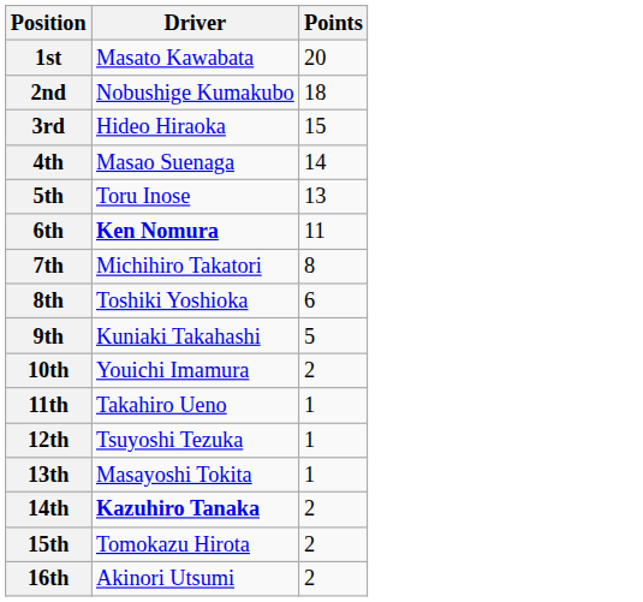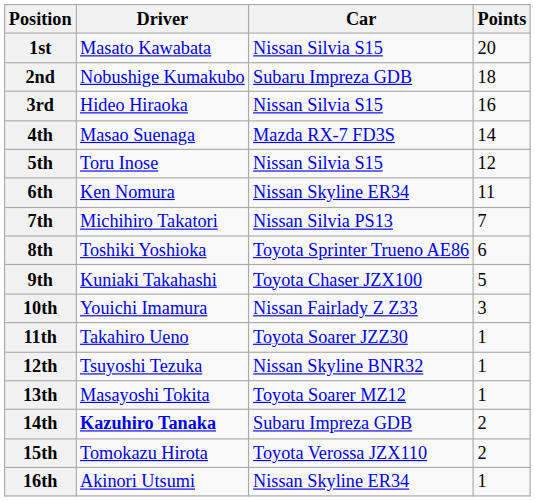 <table class="wikitable">
 <tr>
 <th>Position</th>
 <th>Driver</th>
+<th>Car</th>
 <th>Points</th>
 </tr>
 <tr>
 <th>1st</th>
 <td><a href='#'>Masato Kawabata</a></td>
+<td><a href='#'>Nissan Silvia S15</a></td>
 <td>20</td>
 </tr>
 <tr>
 <th>2nd</th>
 <td><a href='#'>Nobushige Kumakubo</a></td>
+<td><a href='#'>Subaru Impreza GDB</a></td>
 <td>18</td>
 </tr>
 <tr>
 <th>3rd</th>
 <td><a href='#'>Hideo Hiraoka</a></td>
-<td>15</td>
+<td><a href='#'>Nissan Silvia S15</a></td>
+<td>16</td>
 </tr>
 <tr>
 <th>4th</th>
 <td><a href='#'>Masao Suenaga</a></td>
+<td><a href='#'>Mazda RX-7 FD3S</a></td>
 <td>14</td>
 </tr>
 <tr>
 <th>5th</th>
 <td><a href='#'>Toru Inose</a></td>
-<td>13</td>
+<td><a href='#'>Nissan Silvia S15</a></td>
+<td>12</td>
 </tr>
 <tr>
 <th>6th</th>
-<td><strong><a href='#'>Ken Nomura</a></strong></td>
+<td><a href='#'>Ken Nomura</a></td>
+<td><a href='#'>Nissan Skyline ER34</a></td>
 <td>11</td>
 </tr>
 <tr>
 <th>7th</th>
 <td><a href='#'>Michihiro Takatori</a></td>
-<td>8</td>
+<td><a href='#'>Nissan Silvia PS13</a></td>
+<td>7</td>
 </tr>
 <tr>
 <th>8th</th>
 <td><a href='#'>Toshiki Yoshioka</a></td>
+<td><a href='#'>Toyota Sprinter Trueno AE86</a></td>
 <td>6</td>
 </tr>
 <tr>
 <th>9th</th>
 <td><a href='#'>Kuniaki Takahashi</a></td>
+<td><a href='#'>Toyota Chaser JZX100</a></td>
 <td>5</td>
 </tr>
 <tr>
 <th>10th</th>
 <td><a href='#'>Youichi Imamura</a></td>
-<td>2</td>
+<td><a href='#'>Nissan Fairlady Z Z33</a></td>
+<td>3</td>
 </tr>
 <tr>
 <th>11th</th>
 <td><a href='#'>Takahiro Ueno</a></td>
+<td><a href='#'>Toyota Soarer JZZ30</a></td>
 <td>1</td>
 </tr>
 <tr>
 <th>12th</th>
 <td><a href='#'>Tsuyoshi Tezuka</a></td>
+<td><a href='#'>Nissan Skyline BNR32</a></td>
 <td>1</td>
 </tr>
 <tr>
 <th>13th</th>
 <td><a href='#'>Masayoshi Tokita</a></td>
+<td><a href='#'>Toyota Soarer MZ12</a></td>
 <td>1</td>
 </tr>
 <tr>
 <th>14th</th>
 <td><strong><a href='#'>Kazuhiro Tanaka</a></strong></td>
+<td><a href='#'>Subaru Impreza GDB</a></td>
 <td>2</td>
 </tr>
 <tr>
 <th>15th</th>
 <td><a href='#'>Tomokazu Hirota</a></td>
+<td><a href='#'>Toyota Verossa JZX110</a></td>
 <td>2</td>
 </tr>
 <tr>
 <th>16th</th>
 <td><a href='#'>Akinori Utsumi</a></td>
-<td>2</td>
+<td><a href='#'>Nissan Skyline ER34</a></td>
+<td>1</td>
 </tr>
 </table>
